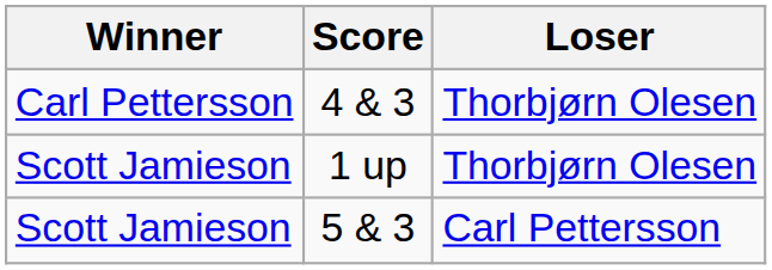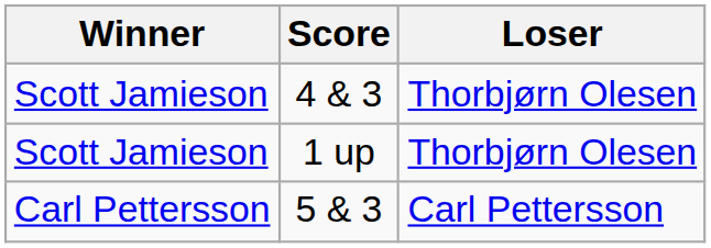 <table class="wikitable" font-size:95%;">
 <tr>
 <th>Winner</th>
 <th>Score</th>
 <th>Loser</th>
 </tr>
 <tr>
-<td><a href='#'>Carl Pettersson</a></td>
+<td><a href='#'>Scott Jamieson</a></td>
 <td align=center>4 & 3</td>
 <td><a href='#'>Thorbjørn Olesen</a></td>
 </tr>
 <tr>
 <td><a href='#'>Scott Jamieson</a></td>
 <td align=center>1 up</td>
 <td><a href='#'>Thorbjørn Olesen</a></td>
 </tr>
 <tr>
-<td><a href='#'>Scott Jamieson</a></td>
+<td><a href='#'>Carl Pettersson</a></td>
 <td align=center>5 & 3</td>
 <td><a href='#'>Carl Pettersson</a></td>
 </tr>
 </table>
